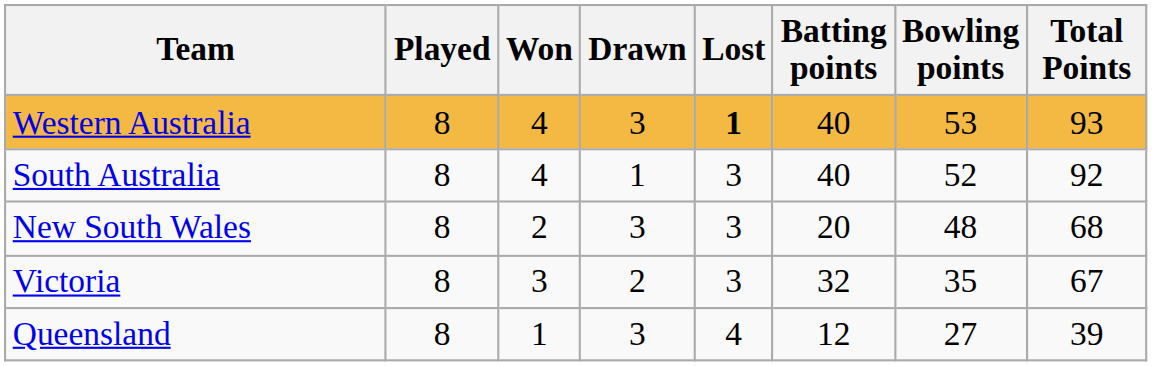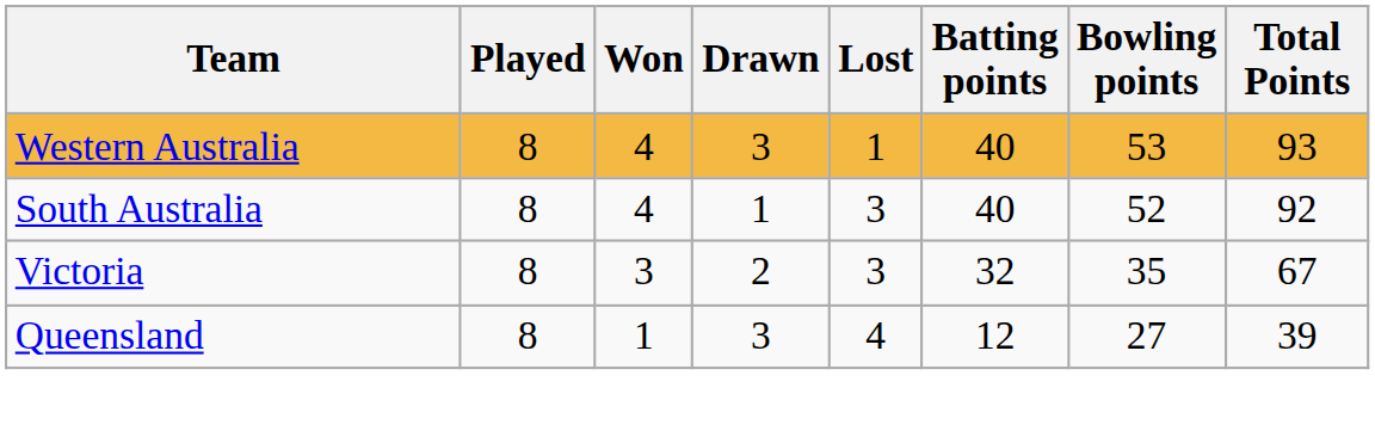 <table class="wikitable" style="text-align:center;">
 <tr>
 <th width=175>Team</th>
 <th style="width:30px;" abbr="Played">Played</th>
 <th style="width:30px;" abbr="Won">Won</th>
 <th style="width:30px;" abbr="Drawn">Drawn</th>
 <th style="width:30px;" abbr="Lost">Lost</th>
 <th style="width:50px;" abbr="Ba Pts">Batting points</th>
 <th style="width:50px;" abbr="Bo Pts">Bowling points</th>
 <th style="width:50px;" abbr="Points">Total Points</th>
 </tr>
 <tr style="background:#f4b942;">
 <td style="text-align:left;"><a href='#'>Western Australia</a></td>
 <td>8</td>
 <td>4</td>
 <td>3</td>
-<td><strong>1</strong></td>
+<td>1</td>
 <td>40</td>
 <td>53</td>
 <td>93</td>
 </tr>
 <tr>
 <td style="text-align:left;"><a href='#'>South Australia</a></td>
 <td>8</td>
 <td>4</td>
 <td>1</td>
 <td>3</td>
 <td>40</td>
 <td>52</td>
 <td>92</td>
-</tr>
-<tr>
-<td style="text-align:left;"><a href='#'>New South Wales</a></td>
-<td>8</td>
-<td>2</td>
-<td>3</td>
-<td>3</td>
-<td>20</td>
-<td>48</td>
-<td>68</td>
 </tr>
 <tr>
 <td style="text-align:left;"><a href='#'>Victoria</a></td>
 <td>8</td>
 <td>3</td>
 <td>2</td>
 <td>3</td>
 <td>32</td>
 <td>35</td>
 <td>67</td>
 </tr>
 <tr>
 <td style="text-align:left;"><a href='#'>Queensland</a></td>
 <td>8</td>
 <td>1</td>
 <td>3</td>
 <td>4</td>
 <td>12</td>
 <td>27</td>
 <td>39</td>
 </tr>
 </table>
